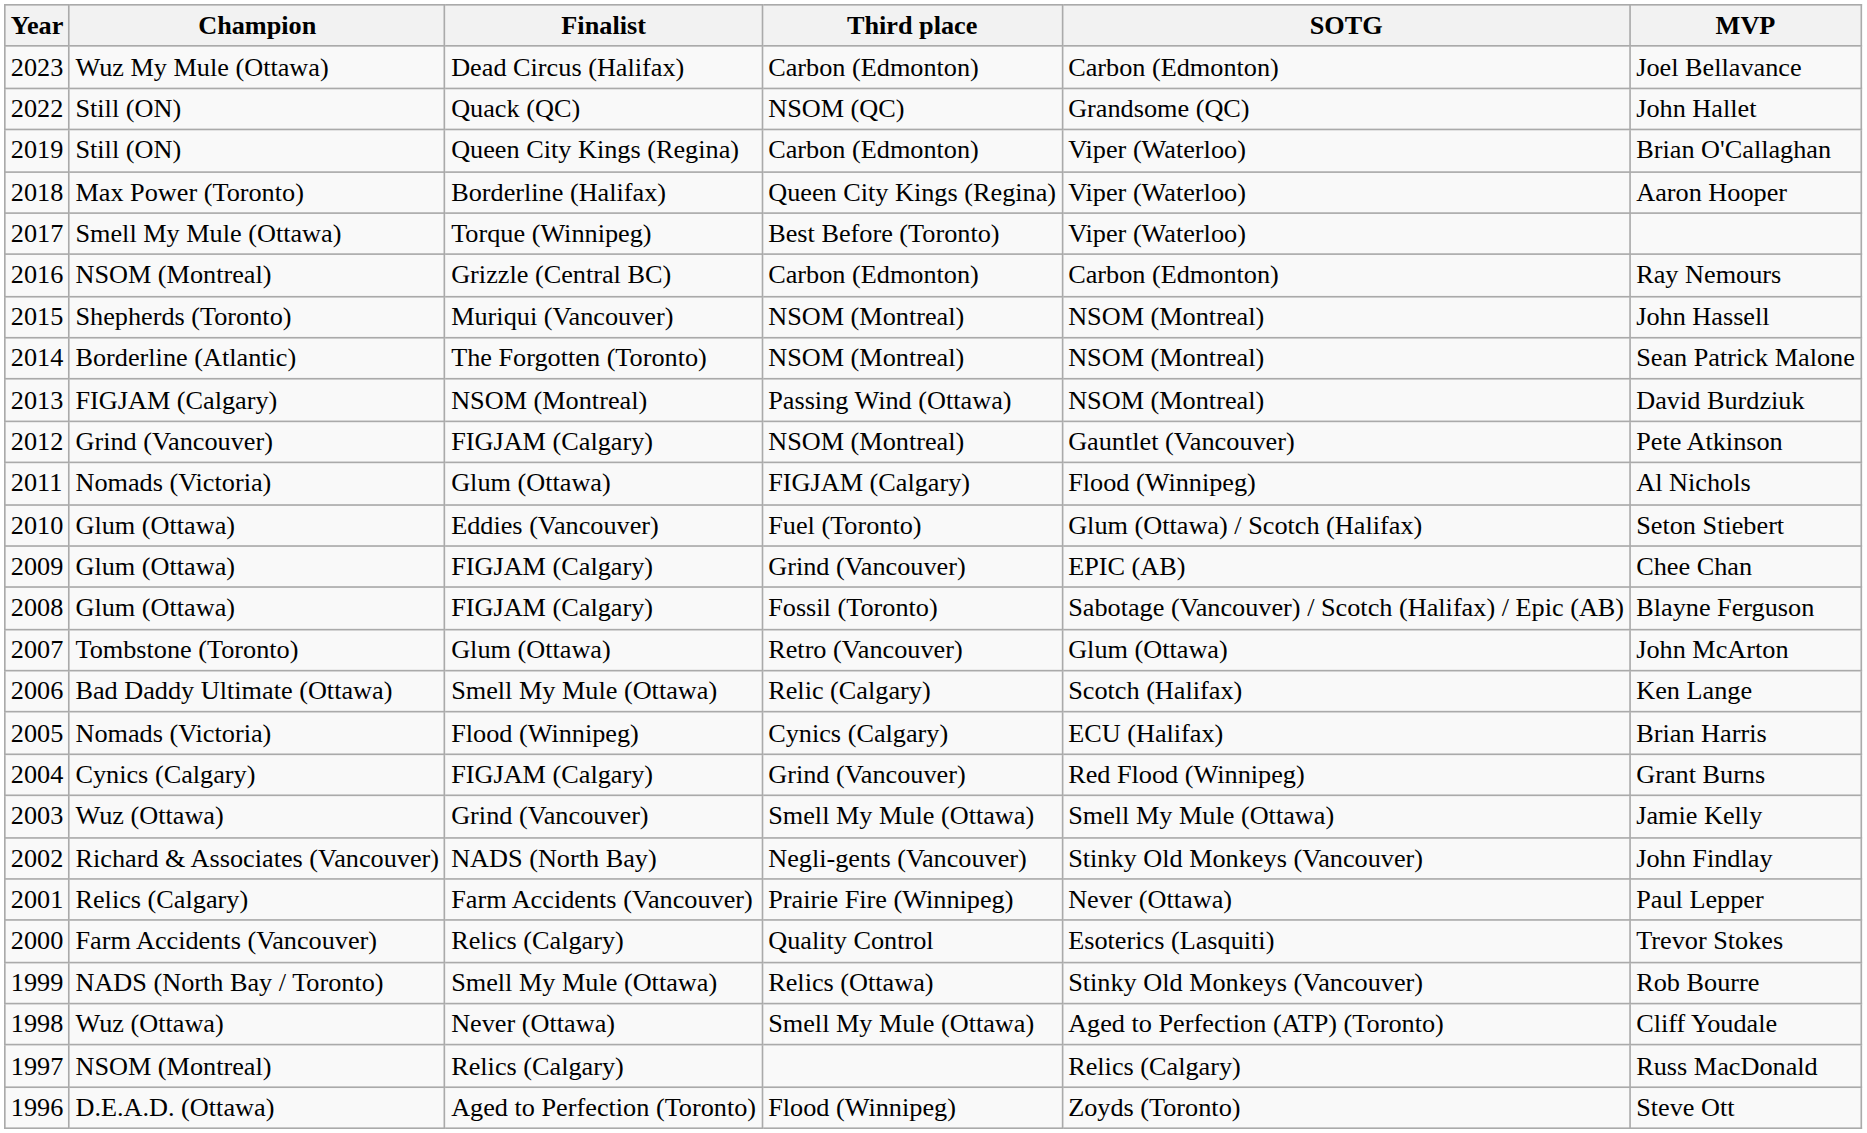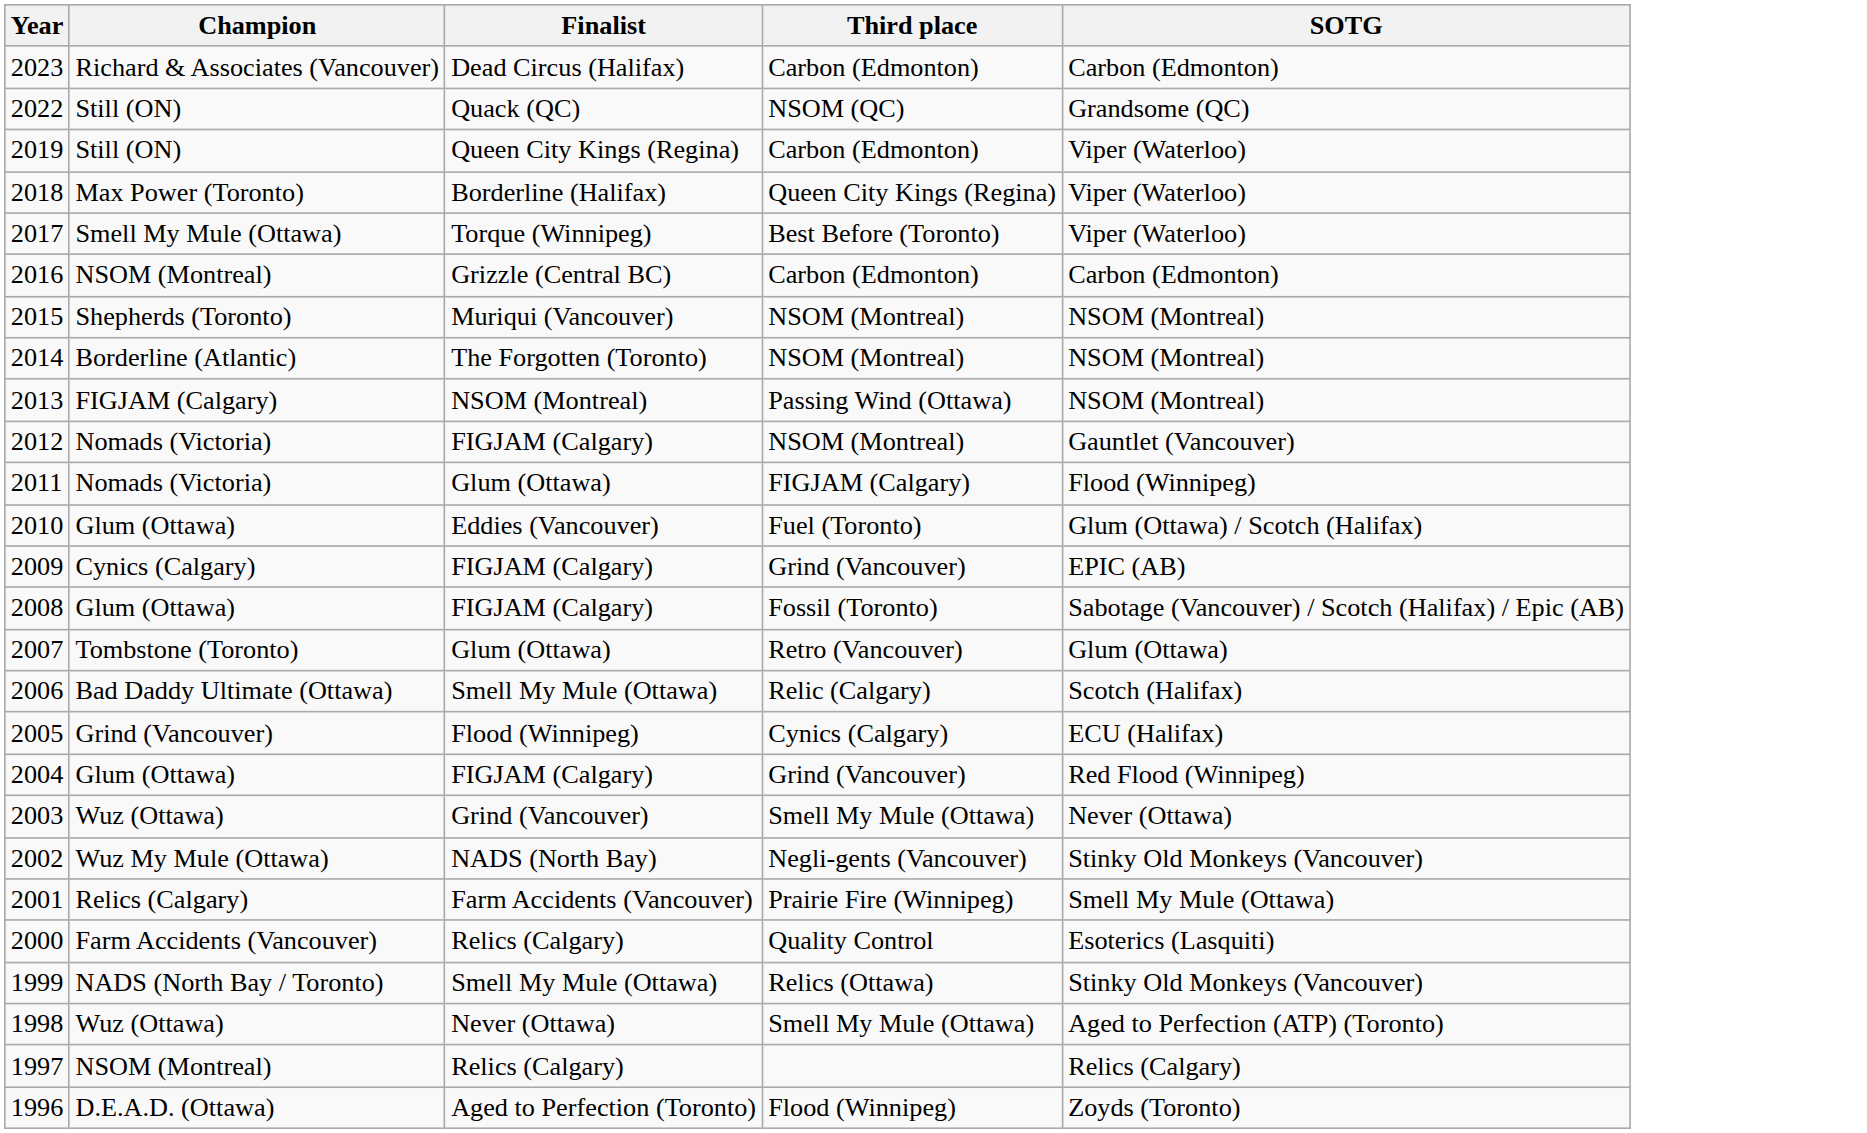 <table class=wikitable>
 <tr>
 <th>Year</th>
 <th>Champion</th>
 <th>Finalist</th>
 <th>Third place</th>
 <th>SOTG</th>
-<th>MVP</th>
 </tr>
 <tr>
 <td>2023</td>
-<td>Wuz My Mule (Ottawa)</td>
+<td>Richard & Associates (Vancouver)</td>
 <td>Dead Circus (Halifax)</td>
 <td>Carbon (Edmonton)</td>
 <td>Carbon (Edmonton)</td>
-<td>Joel Bellavance</td>
 </tr>
 <tr>
 <td>2022</td>
 <td>Still (ON)</td>
 <td>Quack (QC)</td>
 <td>NSOM (QC)</td>
 <td>Grandsome (QC)</td>
-<td>John Hallet</td>
 </tr>
 <tr>
 <td>2019</td>
 <td>Still (ON)</td>
 <td>Queen City Kings (Regina)</td>
 <td>Carbon (Edmonton)</td>
 <td>Viper (Waterloo)</td>
-<td>Brian O'Callaghan</td>
 </tr>
 <tr>
 <td>2018</td>
 <td>Max Power (Toronto)</td>
 <td>Borderline (Halifax)</td>
 <td>Queen City Kings (Regina)</td>
 <td>Viper (Waterloo)</td>
-<td>Aaron Hooper</td>
 </tr>
 <tr>
 <td>2017</td>
 <td>Smell My Mule (Ottawa)</td>
 <td>Torque (Winnipeg)</td>
 <td>Best Before (Toronto)</td>
 <td>Viper (Waterloo)</td>
-<td></td>
 </tr>
 <tr>
 <td>2016</td>
 <td>NSOM (Montreal)</td>
 <td>Grizzle (Central BC)</td>
 <td>Carbon (Edmonton)</td>
 <td>Carbon (Edmonton)</td>
-<td>Ray Nemours</td>
 </tr>
 <tr>
 <td>2015</td>
 <td>Shepherds (Toronto)</td>
 <td>Muriqui (Vancouver)</td>
 <td>NSOM (Montreal)</td>
 <td>NSOM (Montreal)</td>
-<td>John Hassell</td>
 </tr>
 <tr>
 <td>2014</td>
 <td>Borderline (Atlantic)</td>
 <td>The Forgotten (Toronto)</td>
 <td>NSOM (Montreal)</td>
 <td>NSOM (Montreal)</td>
-<td>Sean Patrick Malone</td>
 </tr>
 <tr>
 <td>2013</td>
 <td>FIGJAM (Calgary)</td>
 <td>NSOM (Montreal)</td>
 <td>Passing Wind (Ottawa)</td>
 <td>NSOM (Montreal)</td>
-<td>David Burdziuk</td>
 </tr>
 <tr>
 <td>2012</td>
-<td>Grind (Vancouver)</td>
+<td>Nomads (Victoria)</td>
 <td>FIGJAM (Calgary)</td>
 <td>NSOM (Montreal)</td>
 <td>Gauntlet (Vancouver)</td>
-<td>Pete Atkinson</td>
 </tr>
 <tr>
 <td>2011</td>
 <td>Nomads (Victoria)</td>
 <td>Glum (Ottawa)</td>
 <td>FIGJAM (Calgary)</td>
 <td>Flood (Winnipeg)</td>
-<td>Al Nichols</td>
 </tr>
 <tr>
 <td>2010</td>
 <td>Glum (Ottawa)</td>
 <td>Eddies (Vancouver)</td>
 <td>Fuel (Toronto)</td>
 <td>Glum (Ottawa) / Scotch (Halifax)</td>
-<td>Seton Stiebert</td>
 </tr>
 <tr>
 <td>2009</td>
-<td>Glum (Ottawa)</td>
+<td>Cynics (Calgary)</td>
 <td>FIGJAM (Calgary)</td>
 <td>Grind (Vancouver)</td>
 <td>EPIC (AB)</td>
-<td>Chee Chan</td>
 </tr>
 <tr>
 <td>2008</td>
 <td>Glum (Ottawa)</td>
 <td>FIGJAM (Calgary)</td>
 <td>Fossil (Toronto)</td>
 <td>Sabotage (Vancouver) / Scotch (Halifax) / Epic (AB)</td>
-<td>Blayne Ferguson</td>
 </tr>
 <tr>
 <td>2007</td>
 <td>Tombstone (Toronto)</td>
 <td>Glum (Ottawa)</td>
 <td>Retro (Vancouver)</td>
 <td>Glum (Ottawa)</td>
-<td>John McArton</td>
 </tr>
 <tr>
 <td>2006</td>
 <td>Bad Daddy Ultimate (Ottawa)</td>
 <td>Smell My Mule (Ottawa)</td>
 <td>Relic (Calgary)</td>
 <td>Scotch (Halifax)</td>
-<td>Ken Lange</td>
 </tr>
 <tr>
 <td>2005</td>
-<td>Nomads (Victoria)</td>
+<td>Grind (Vancouver)</td>
 <td>Flood (Winnipeg)</td>
 <td>Cynics (Calgary)</td>
 <td>ECU (Halifax)</td>
-<td>Brian Harris</td>
 </tr>
 <tr>
 <td>2004</td>
-<td>Cynics (Calgary)</td>
+<td>Glum (Ottawa)</td>
 <td>FIGJAM (Calgary)</td>
 <td>Grind (Vancouver)</td>
 <td>Red Flood (Winnipeg)</td>
-<td>Grant Burns</td>
 </tr>
 <tr>
 <td>2003</td>
 <td>Wuz (Ottawa)</td>
 <td>Grind (Vancouver)</td>
 <td>Smell My Mule (Ottawa)</td>
-<td>Smell My Mule (Ottawa)</td>
-<td>Jamie Kelly</td>
+<td>Never (Ottawa)</td>
 </tr>
 <tr>
 <td>2002</td>
-<td>Richard & Associates (Vancouver)</td>
+<td>Wuz My Mule (Ottawa)</td>
 <td>NADS (North Bay)</td>
 <td>Negli-gents (Vancouver)</td>
 <td>Stinky Old Monkeys (Vancouver)</td>
-<td>John Findlay</td>
 </tr>
 <tr>
 <td>2001</td>
 <td>Relics (Calgary)</td>
 <td>Farm Accidents (Vancouver)</td>
 <td>Prairie Fire (Winnipeg)</td>
-<td>Never (Ottawa)</td>
-<td>Paul Lepper</td>
+<td>Smell My Mule (Ottawa)</td>
 </tr>
 <tr>
 <td>2000</td>
 <td>Farm Accidents (Vancouver)</td>
 <td>Relics (Calgary)</td>
 <td>Quality Control</td>
 <td>Esoterics (Lasquiti)</td>
-<td>Trevor Stokes</td>
 </tr>
 <tr>
 <td>1999</td>
 <td>NADS (North Bay / Toronto)</td>
 <td>Smell My Mule (Ottawa)</td>
 <td>Relics (Ottawa)</td>
 <td>Stinky Old Monkeys (Vancouver)</td>
-<td>Rob Bourre</td>
 </tr>
 <tr>
 <td>1998</td>
 <td>Wuz (Ottawa)</td>
 <td>Never (Ottawa)</td>
 <td>Smell My Mule (Ottawa)</td>
 <td>Aged to Perfection (ATP) (Toronto)</td>
-<td>Cliff Youdale</td>
 </tr>
 <tr>
 <td>1997</td>
 <td>NSOM (Montreal)</td>
 <td>Relics (Calgary)</td>
 <td></td>
 <td>Relics (Calgary)</td>
-<td>Russ MacDonald</td>
 </tr>
 <tr>
 <td>1996</td>
 <td>D.E.A.D. (Ottawa)</td>
 <td>Aged to Perfection (Toronto)</td>
 <td>Flood (Winnipeg)</td>
 <td>Zoyds (Toronto)</td>
-<td>Steve Ott</td>
 </tr>
 </table>
